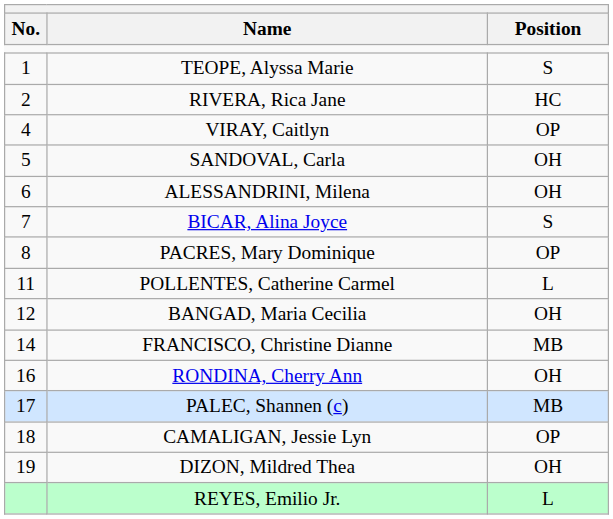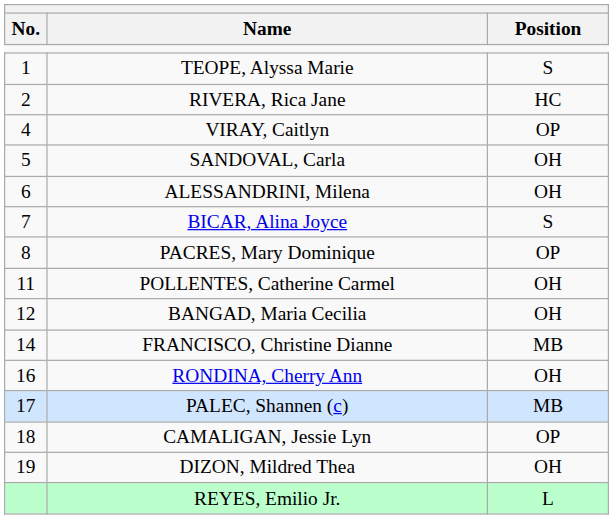 <table class='wikitable mw-collapsible' style="text-align: center; width: 500px; border: none">
 <tr>
 <th style='text-align: left;' colspan=3></th>
 </tr>
 <tr>
 <th style='width: 7%;'>No.</th>
 <th>Name</th>
 <th style='width: 20%;'>Position</th>
 </tr>
 <tr>
 <td style='border: none;'></td>
 </tr>
 <tr>
 <td>1</td>
 <td>TEOPE, Alyssa Marie</td>
 <td>S</td>
 </tr>
 <tr>
 <td>2</td>
 <td>RIVERA, Rica Jane</td>
 <td>HC</td>
 </tr>
 <tr>
 <td>4</td>
 <td>VIRAY, Caitlyn</td>
 <td>OP</td>
 </tr>
 <tr>
 <td>5</td>
 <td>SANDOVAL, Carla</td>
 <td>OH</td>
 </tr>
 <tr>
 <td>6</td>
 <td>ALESSANDRINI, Milena</td>
 <td>OH</td>
 </tr>
 <tr>
 <td>7</td>
 <td><a href='#'>BICAR, Alina Joyce</a></td>
 <td>S</td>
 </tr>
 <tr>
 <td>8</td>
 <td>PACRES, Mary Dominique</td>
 <td>OP</td>
 </tr>
 <tr>
 <td>11</td>
 <td>POLLENTES, Catherine Carmel</td>
-<td>L</td>
+<td>OH</td>
 </tr>
 <tr>
 <td>12</td>
 <td>BANGAD, Maria Cecilia</td>
 <td>OH</td>
 </tr>
 <tr>
 <td>14</td>
 <td>FRANCISCO, Christine Dianne</td>
 <td>MB</td>
 </tr>
 <tr>
 <td>16</td>
 <td><a href='#'>RONDINA, Cherry Ann</a></td>
 <td>OH</td>
 </tr>
 <tr bgcolor=#D0E6FF>
 <td>17</td>
 <td>PALEC, Shannen (<a href='#'>c</a>)</td>
 <td>MB</td>
 </tr>
 <tr>
 <td>18</td>
 <td>CAMALIGAN, Jessie Lyn</td>
 <td>OP</td>
 </tr>
 <tr>
 <td>19</td>
 <td>DIZON, Mildred Thea</td>
 <td>OH</td>
 </tr>
 <tr bgcolor=#BBFFCC>
 <td></td>
 <td>REYES, Emilio Jr.</td>
 <td>L</td>
 </tr>
 </table>
